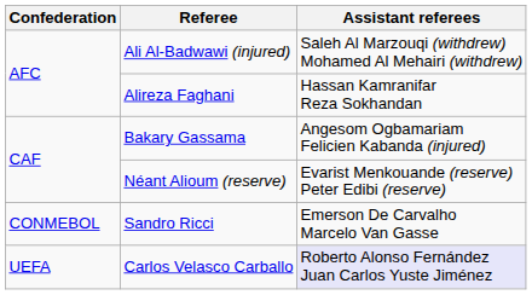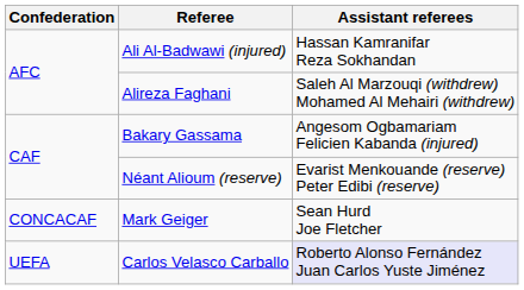 <table class="wikitable">
 <tr>
 <th>Confederation</th>
 <th>Referee</th>
 <th>Assistant referees</th>
 </tr>
 <tr>
 <td rowspan=2><a href='#'>AFC</a></td>
 <td> <a href='#'>Ali Al-Badwawi</a> <em>(injured)</em></td>
-<td> Saleh Al Marzouqi <em>(withdrew)</em><br> Mohamed Al Mehairi <em>(withdrew)</em></td>
+<td> Hassan Kamranifar<br> Reza Sokhandan</td>
 </tr>
 <tr>
 <td> <a href='#'>Alireza Faghani</a></td>
-<td> Hassan Kamranifar<br> Reza Sokhandan</td>
+<td> Saleh Al Marzouqi <em>(withdrew)</em><br> Mohamed Al Mehairi <em>(withdrew)</em></td>
 </tr>
 <tr>
 <td rowspan=2><a href='#'>CAF</a></td>
 <td> <a href='#'>Bakary Gassama</a></td>
 <td> Angesom Ogbamariam<br> Felicien Kabanda <em>(injured)</em></td>
 </tr>
 <tr>
 <td> <a href='#'>Néant Alioum</a> <em>(reserve)</em></td>
 <td> Evarist Menkouande <em>(reserve)</em><br> Peter Edibi <em>(reserve)</em></td>
 </tr>
 <tr>
-<td><a href='#'>CONMEBOL</a></td>
-<td> <a href='#'>Sandro Ricci</a></td>
-<td> Emerson De Carvalho<br> Marcelo Van Gasse</td>
+<td><a href='#'>CONCACAF</a></td>
+<td> <a href='#'>Mark Geiger</a></td>
+<td> Sean Hurd<br> Joe Fletcher</td>
 </tr>
 <tr>
 <td><a href='#'>UEFA</a></td>
 <td> <a href='#'>Carlos Velasco Carballo</a></td>
 <td style="background: lavender;"> Roberto Alonso Fernández<br> Juan Carlos Yuste Jiménez</td>
 </tr>
 </table>
